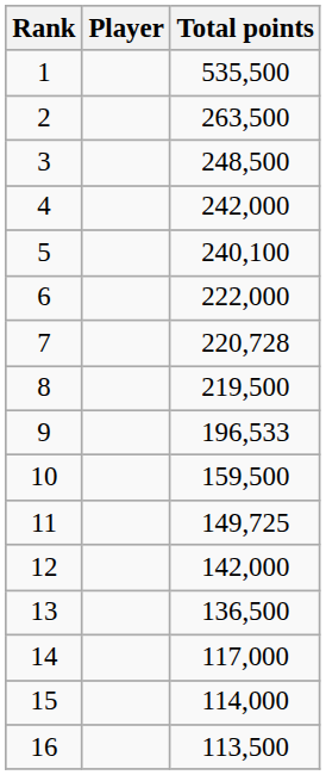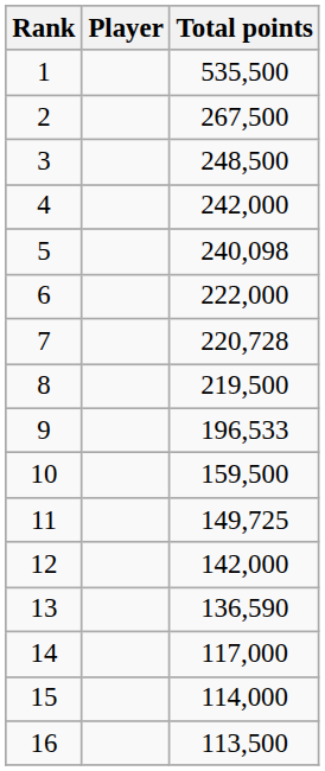 <table class="wikitable" style="font-size: 85%">
 <tr>
 <th>Rank</th>
 <th>Player</th>
 <th>Total points</th>
 </tr>
 <tr>
 <td align="center">1</td>
 <td></td>
 <td align="center">535,500</td>
 </tr>
 <tr>
 <td align="center">2</td>
 <td></td>
-<td align="center">263,500</td>
+<td align="center">267,500</td>
 </tr>
 <tr>
 <td align="center">3</td>
 <td></td>
 <td align="center">248,500</td>
 </tr>
 <tr>
 <td align="center">4</td>
 <td></td>
 <td align="center">242,000</td>
 </tr>
 <tr>
 <td align="center">5</td>
 <td></td>
-<td align="center">240,100</td>
+<td align="center">240,098</td>
 </tr>
 <tr>
 <td align="center">6</td>
 <td></td>
 <td align="center">222,000</td>
 </tr>
 <tr>
 <td align="center">7</td>
 <td></td>
 <td align="center">220,728</td>
 </tr>
 <tr>
 <td align="center">8</td>
 <td></td>
 <td align="center">219,500</td>
 </tr>
 <tr>
 <td align="center">9</td>
 <td></td>
 <td align="center">196,533</td>
 </tr>
 <tr>
 <td align="center">10</td>
 <td></td>
 <td align="center">159,500</td>
 </tr>
 <tr>
 <td align="center">11</td>
 <td></td>
 <td align="center">149,725</td>
 </tr>
 <tr>
 <td align="center">12</td>
 <td></td>
 <td align="center">142,000</td>
 </tr>
 <tr>
 <td align="center">13</td>
 <td></td>
-<td align="center">136,500</td>
+<td align="center">136,590</td>
 </tr>
 <tr>
 <td align="center">14</td>
 <td></td>
 <td align="center">117,000</td>
 </tr>
 <tr>
 <td align="center">15</td>
 <td></td>
 <td align="center">114,000</td>
 </tr>
 <tr>
 <td align="center">16</td>
 <td></td>
 <td align="center">113,500</td>
 </tr>
 </table>
